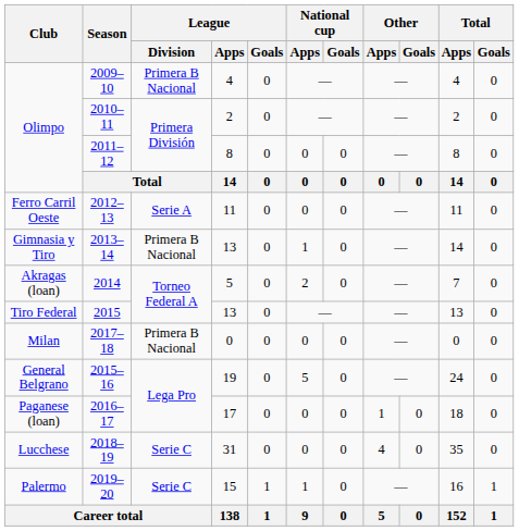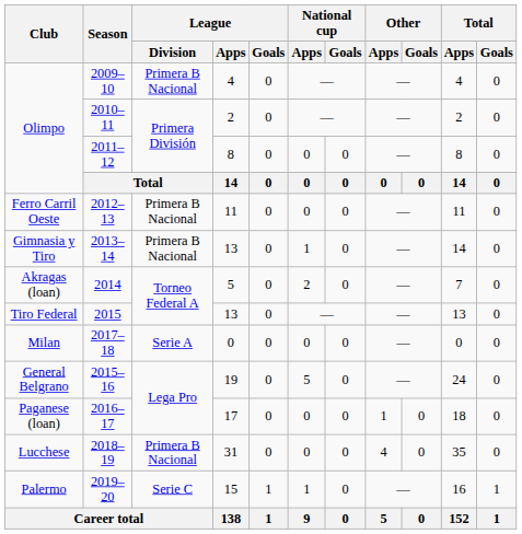 <table class="wikitable" style="text-align: center;">
 <tr>
 <th rowspan="2">Club</th>
 <th rowspan="2">Season</th>
 <th colspan="3">League</th>
 <th colspan="2">National cup</th>
 <th colspan="2">Other</th>
 <th colspan="2">Total</th>
 </tr>
 <tr>
 <th>Division</th>
 <th>Apps</th>
 <th>Goals</th>
 <th>Apps</th>
 <th>Goals</th>
 <th>Apps</th>
 <th>Goals</th>
 <th>Apps</th>
 <th>Goals</th>
 </tr>
 <tr>
 <td rowspan="4"><a href='#'>Olimpo</a></td>
 <td><a href='#'>2009–10</a></td>
 <td><a href='#'>Primera B Nacional</a></td>
 <td>4</td>
 <td>0</td>
 <td colspan="2">—</td>
 <td colspan="2">—</td>
 <td>4</td>
 <td>0</td>
 </tr>
 <tr>
 <td><a href='#'>2010–11</a></td>
 <td rowspan="2"><a href='#'>Primera División</a></td>
 <td>2</td>
 <td>0</td>
 <td colspan="2">—</td>
 <td colspan="2">—</td>
 <td>2</td>
 <td>0</td>
 </tr>
 <tr>
 <td><a href='#'>2011–12</a></td>
 <td>8</td>
 <td>0</td>
 <td>0</td>
 <td>0</td>
 <td colspan="2">—</td>
 <td>8</td>
 <td>0</td>
 </tr>
 <tr>
 <th colspan="2">Total</th>
 <th>14</th>
 <th>0</th>
 <th>0</th>
 <th>0</th>
 <th>0</th>
 <th>0</th>
 <th>14</th>
 <th>0</th>
 </tr>
 <tr>
 <td><a href='#'>Ferro Carril Oeste</a></td>
 <td><a href='#'>2012–13</a></td>
-<td><a href='#'>Serie A</a></td>
+<td>Primera B Nacional</td>
 <td>11</td>
 <td>0</td>
 <td>0</td>
 <td>0</td>
 <td colspan="2">—</td>
 <td>11</td>
 <td>0</td>
 </tr>
 <tr>
 <td><a href='#'>Gimnasia y Tiro</a></td>
 <td><a href='#'>2013–14</a></td>
 <td>Primera B Nacional</td>
 <td>13</td>
 <td>0</td>
 <td>1</td>
 <td>0</td>
 <td colspan="2">—</td>
 <td>14</td>
 <td>0</td>
 </tr>
 <tr>
 <td><a href='#'>Akragas</a> (loan)</td>
 <td><a href='#'>2014</a></td>
 <td rowspan="2"><a href='#'>Torneo Federal A</a></td>
 <td>5</td>
 <td>0</td>
 <td>2</td>
 <td>0</td>
 <td colspan="2">—</td>
 <td>7</td>
 <td>0</td>
 </tr>
 <tr>
 <td><a href='#'>Tiro Federal</a></td>
 <td><a href='#'>2015</a></td>
 <td>13</td>
 <td>0</td>
 <td colspan="2">—</td>
 <td colspan="2">—</td>
 <td>13</td>
 <td>0</td>
 </tr>
 <tr>
 <td><a href='#'>Milan</a></td>
 <td><a href='#'>2017–18</a></td>
-<td>Primera B Nacional</td>
+<td><a href='#'>Serie A</a></td>
 <td>0</td>
 <td>0</td>
 <td>0</td>
 <td>0</td>
 <td colspan="2">—</td>
 <td>0</td>
 <td>0</td>
 </tr>
 <tr>
 <td><a href='#'>General Belgrano</a></td>
 <td><a href='#'>2015–16</a></td>
 <td rowspan="2"><a href='#'>Lega Pro</a></td>
 <td>19</td>
 <td>0</td>
 <td>5</td>
 <td>0</td>
 <td colspan="2">—</td>
 <td>24</td>
 <td>0</td>
 </tr>
 <tr>
 <td><a href='#'>Paganese</a> (loan)</td>
 <td><a href='#'>2016–17</a></td>
 <td>17</td>
 <td>0</td>
 <td>0</td>
 <td>0</td>
 <td>1</td>
 <td>0</td>
 <td>18</td>
 <td>0</td>
 </tr>
 <tr>
 <td><a href='#'>Lucchese</a></td>
 <td><a href='#'>2018–19</a></td>
-<td><a href='#'>Serie C</a></td>
+<td><a href='#'>Primera B Nacional</a></td>
 <td>31</td>
 <td>0</td>
 <td>0</td>
 <td>0</td>
 <td>4</td>
 <td>0</td>
 <td>35</td>
 <td>0</td>
 </tr>
 <tr>
 <td><a href='#'>Palermo</a></td>
 <td><a href='#'>2019–20</a></td>
 <td><a href='#'>Serie C</a></td>
 <td>15</td>
 <td>1</td>
 <td>1</td>
 <td>0</td>
 <td colspan="2">—</td>
 <td>16</td>
 <td>1</td>
 </tr>
 <tr>
 <th colspan="3">Career total</th>
 <th>138</th>
 <th>1</th>
 <th>9</th>
 <th>0</th>
 <th>5</th>
 <th>0</th>
 <th>152</th>
 <th>1</th>
 </tr>
 </table>
